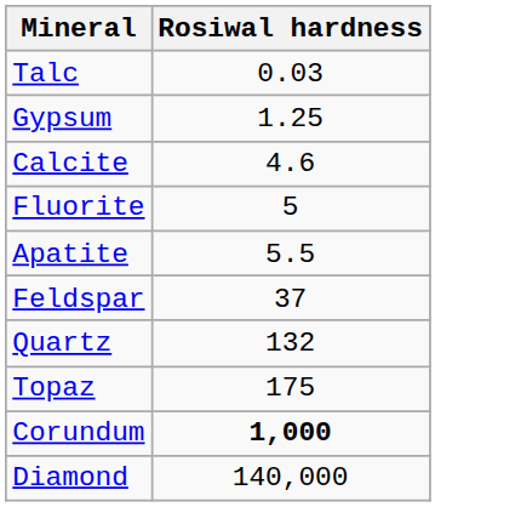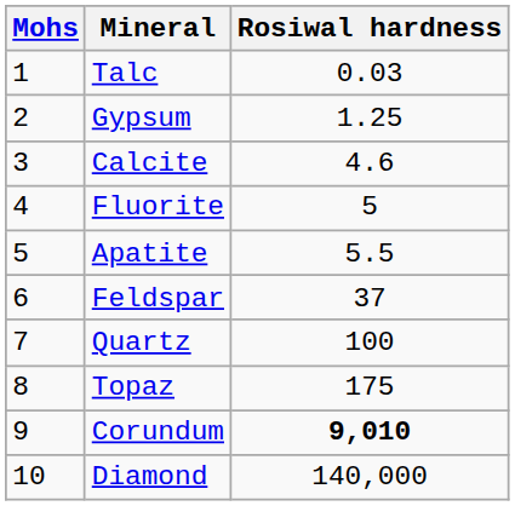 <table class="wikitable">
 <tr>
+<th><a href='#'>Mohs</a></th>
 <th>Mineral</th>
 <th>Rosiwal hardness</th>
 </tr>
 <tr>
+<td>1</td>
 <td><a href='#'>Talc</a></td>
 <td style="text-align:center;">0.03</td>
 </tr>
 <tr>
+<td>2</td>
 <td><a href='#'>Gypsum</a></td>
 <td style="text-align:center;">1.25</td>
 </tr>
 <tr>
+<td>3</td>
 <td><a href='#'>Calcite</a></td>
 <td style="text-align:center;">4.6</td>
 </tr>
 <tr>
+<td>4</td>
 <td><a href='#'>Fluorite</a></td>
 <td style="text-align:center;">5</td>
 </tr>
 <tr>
+<td>5</td>
 <td><a href='#'>Apatite</a></td>
 <td style="text-align:center;">5.5</td>
 </tr>
 <tr>
+<td>6</td>
 <td><a href='#'>Feldspar</a></td>
 <td style="text-align:center;">37</td>
 </tr>
 <tr>
+<td>7</td>
 <td><a href='#'>Quartz</a></td>
-<td style="text-align:center;">132</td>
+<td style="text-align:center;">100</td>
 </tr>
 <tr>
+<td>8</td>
 <td><a href='#'>Topaz</a></td>
 <td style="text-align:center;">175</td>
 </tr>
 <tr>
+<td>9</td>
 <td><a href='#'>Corundum</a></td>
-<td style="text-align:center;"><strong>1,000</strong></td>
+<td style="text-align:center;"><strong>9,010</strong></td>
 </tr>
 <tr>
+<td>10</td>
 <td><a href='#'>Diamond</a></td>
 <td style="text-align:center;">140,000</td>
 </tr>
 </table>
